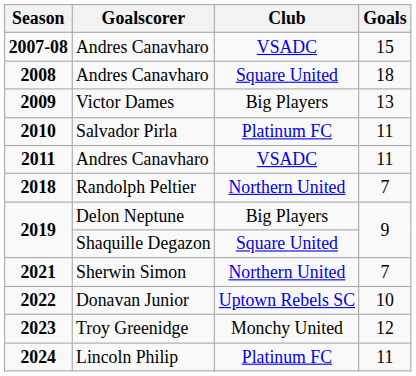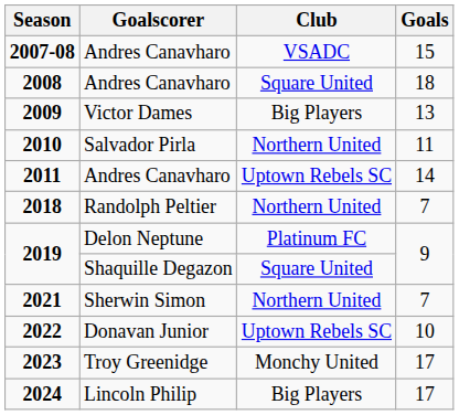 <table class="wikitable" style="text-align: center;">
 <tr>
 <th>Season</th>
 <th>Goalscorer</th>
 <th>Club</th>
 <th>Goals</th>
 </tr>
 <tr>
 <td><strong>2007-08</strong></td>
 <td align=left> Andres Canavharo</td>
 <td><a href='#'>VSADC</a></td>
 <td>15</td>
 </tr>
 <tr>
 <td><strong>2008</strong></td>
 <td align=left> Andres Canavharo</td>
 <td><a href='#'>Square United</a></td>
 <td>18</td>
 </tr>
 <tr>
 <td><strong>2009</strong></td>
 <td align=left> Victor Dames</td>
 <td>Big Players</td>
 <td>13</td>
 </tr>
 <tr>
 <td><strong>2010</strong></td>
 <td align=left> Salvador Pirla</td>
-<td><a href='#'>Platinum FC</a></td>
+<td><a href='#'>Northern United</a></td>
 <td>11</td>
 </tr>
 <tr>
 <td><strong>2011</strong></td>
 <td align=left> Andres Canavharo</td>
-<td><a href='#'>VSADC</a></td>
-<td>11</td>
+<td><a href='#'>Uptown Rebels SC</a></td>
+<td>14</td>
 </tr>
 <tr>
 <td><strong>2018</strong></td>
 <td align=left> Randolph Peltier</td>
 <td><a href='#'>Northern United</a></td>
 <td>7</td>
 </tr>
 <tr>
 <td rowspan=2><strong>2019</strong></td>
 <td align=left> Delon Neptune</td>
-<td>Big Players</td>
+<td><a href='#'>Platinum FC</a></td>
 <td rowspan=2>9</td>
 </tr>
 <tr>
 <td align=left> Shaquille Degazon</td>
 <td><a href='#'>Square United</a></td>
 </tr>
 <tr>
 <td><strong>2021</strong></td>
 <td align=left> Sherwin Simon</td>
 <td><a href='#'>Northern United</a></td>
 <td>7</td>
 </tr>
 <tr>
 <td><strong>2022</strong></td>
 <td align=left> Donavan Junior</td>
 <td><a href='#'>Uptown Rebels SC</a></td>
 <td>10</td>
 </tr>
 <tr>
 <td><strong>2023</strong></td>
 <td align=left> Troy Greenidge</td>
 <td>Monchy United</td>
-<td>12</td>
+<td>17</td>
 </tr>
 <tr>
 <td><strong>2024</strong></td>
 <td align=left> Lincoln Philip</td>
-<td><a href='#'>Platinum FC</a></td>
-<td>11</td>
+<td>Big Players</td>
+<td>17</td>
 </tr>
 </table>
